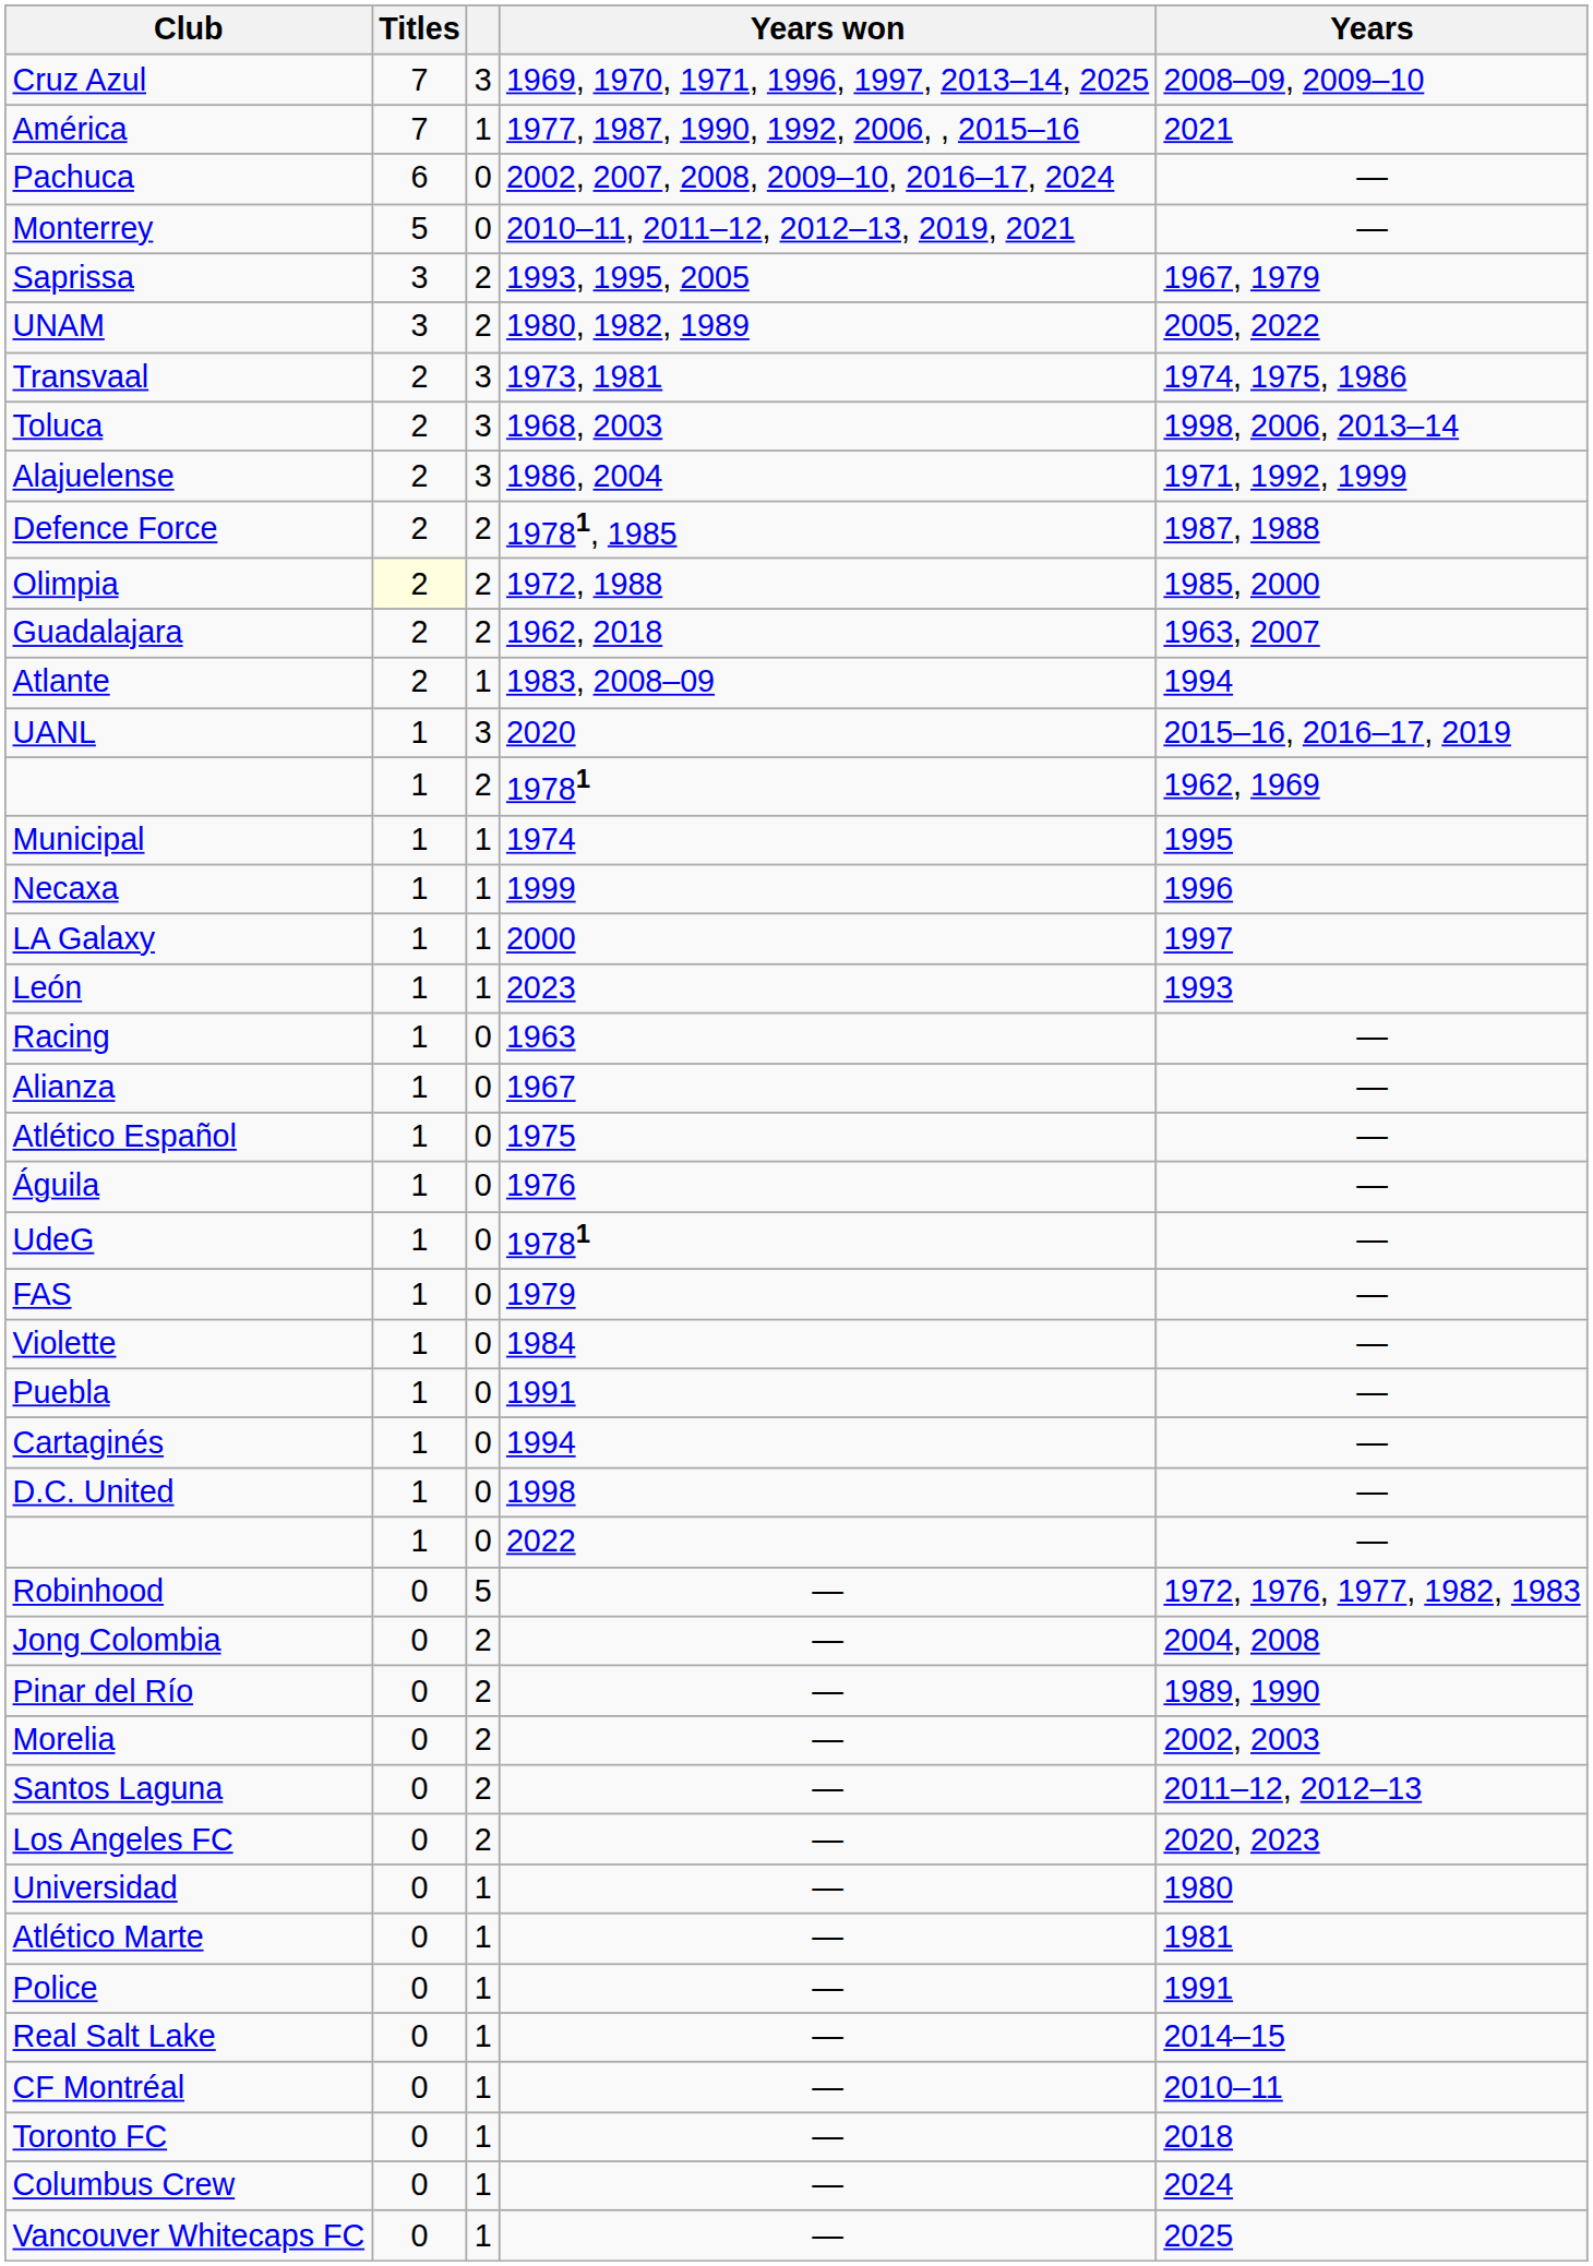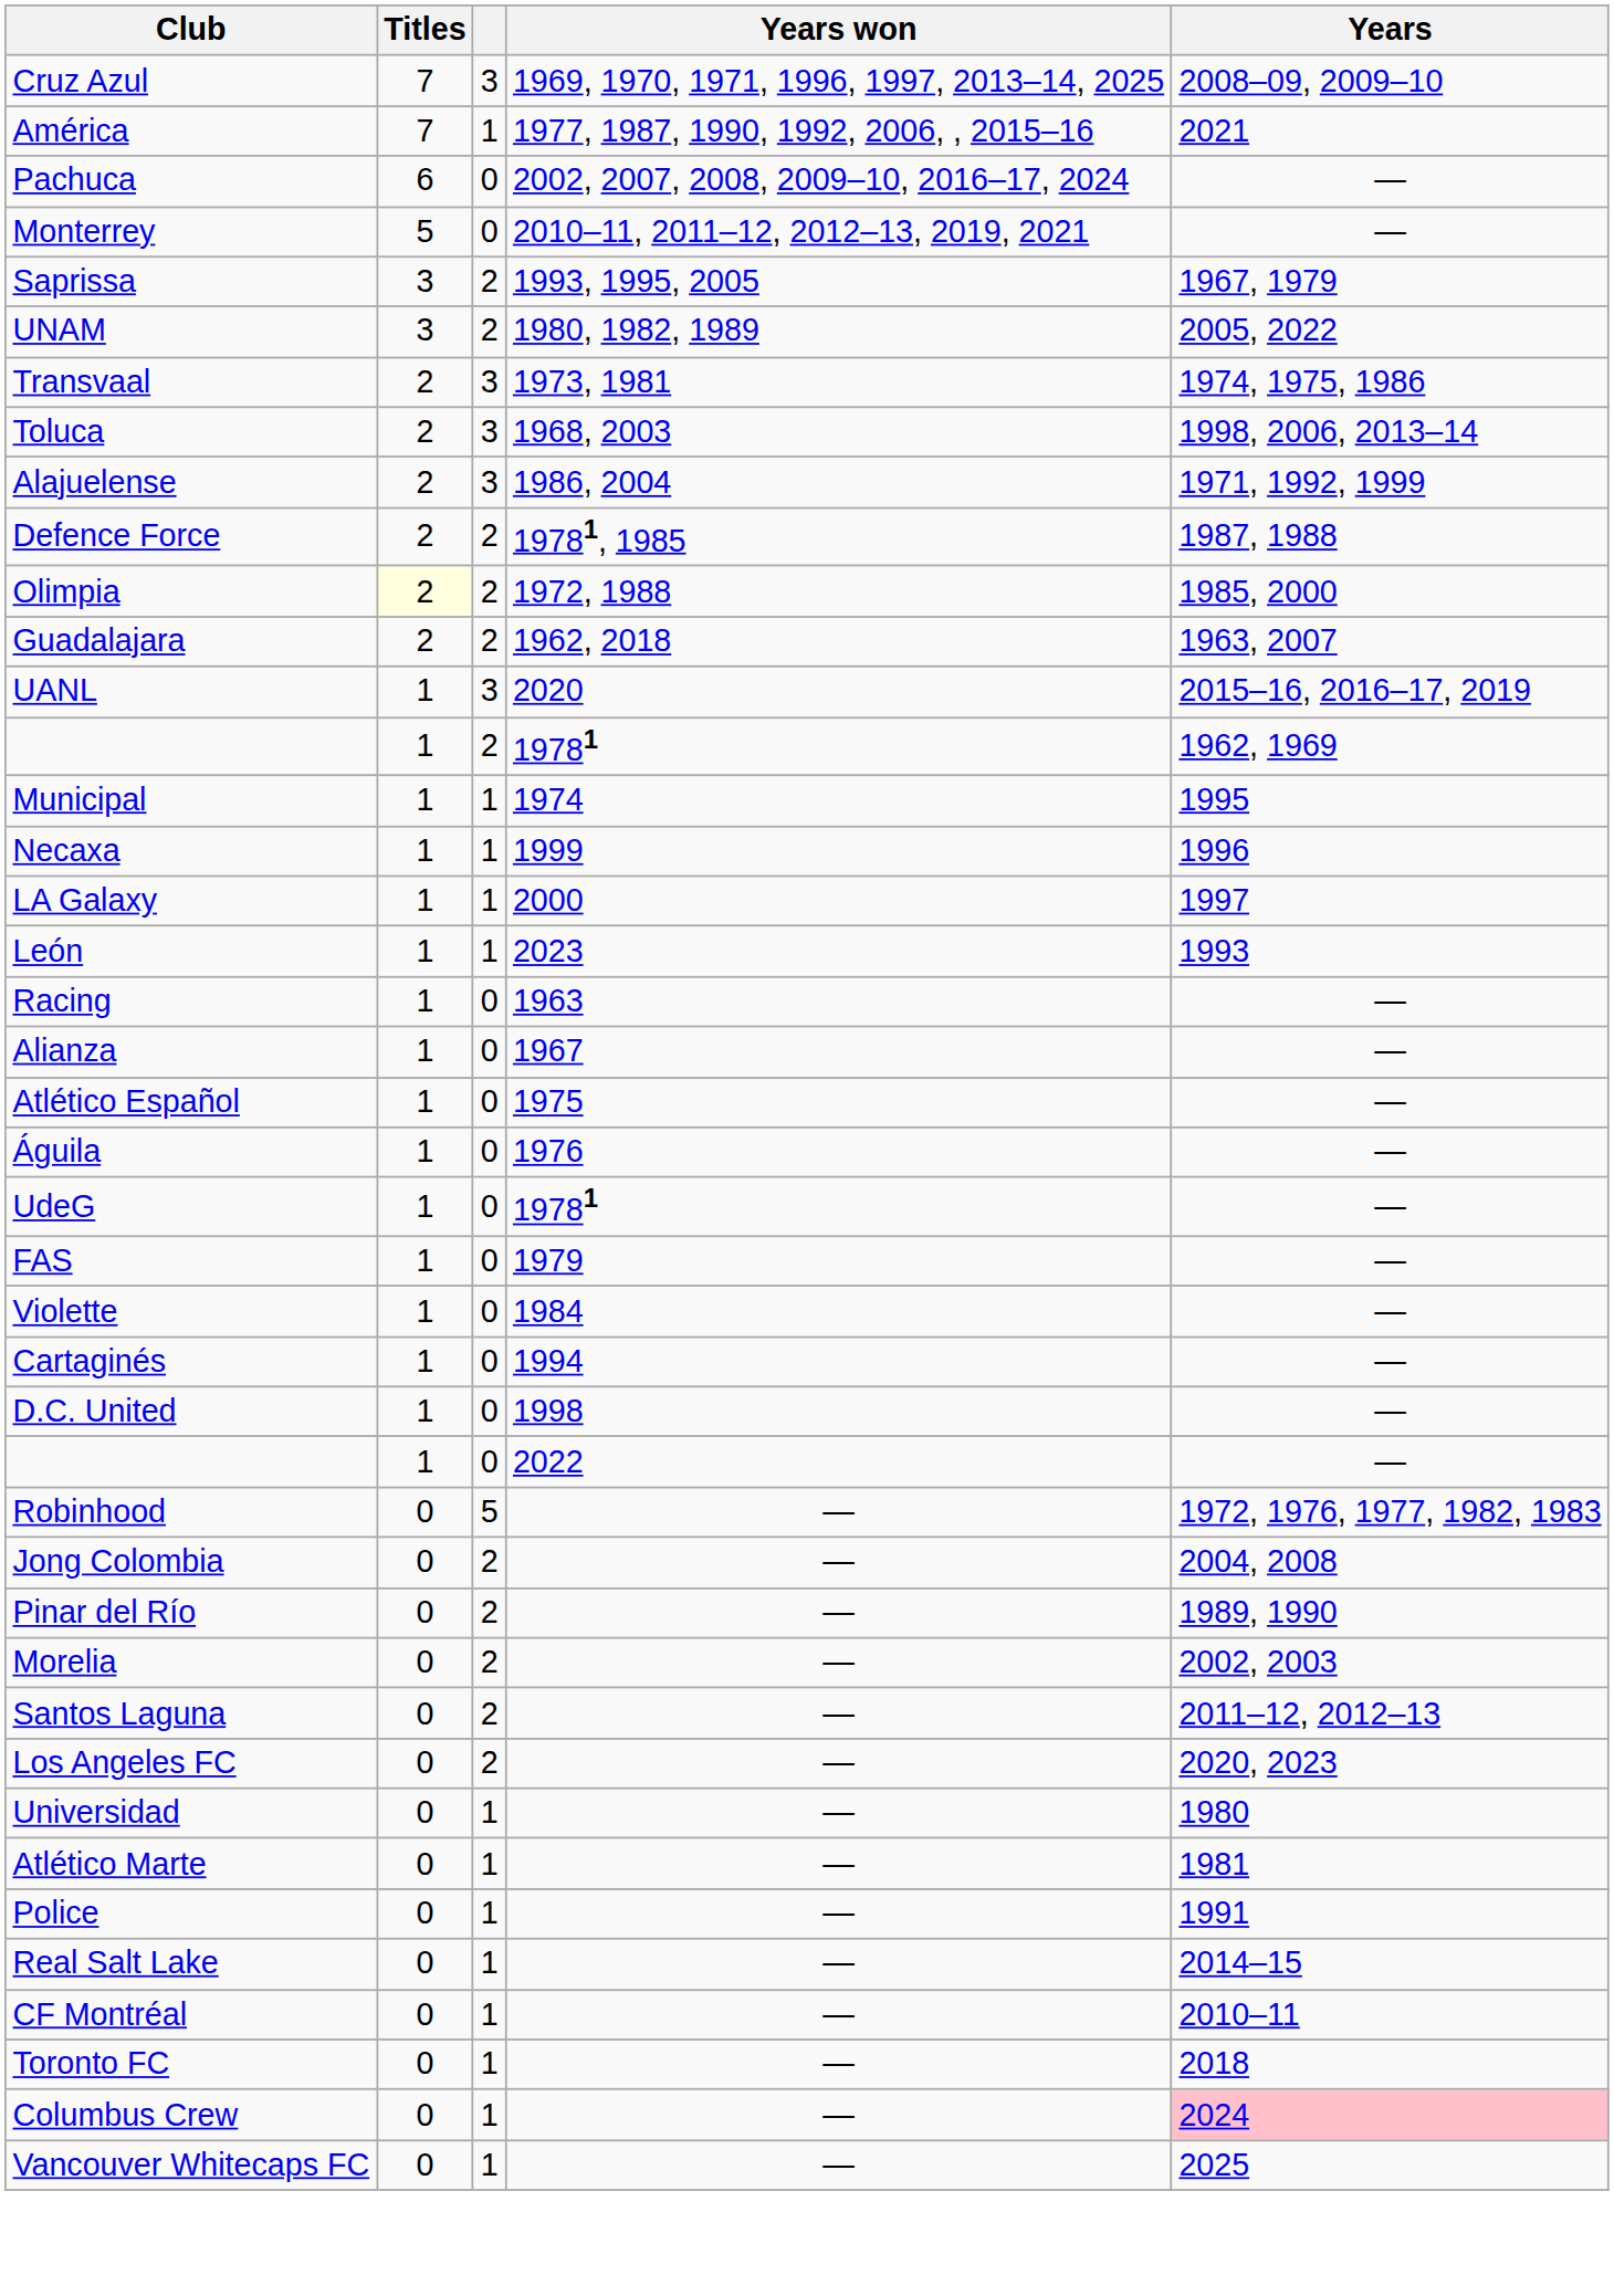 <table class="wikitable sortable" style="text-align: center;">
 <tr>
 <th>Club</th>
 <th>Titles</th>
 <th></th>
 <th>Years won</th>
 <th>Years </th>
 </tr>
 <tr>
 <td Align=left> <a href='#'>Cruz Azul</a></td>
 <td align=center>7</td>
 <td align=center>3</td>
 <td align=left><a href='#'>1969</a>, <a href='#'>1970</a>, <a href='#'>1971</a>, <a href='#'>1996</a>, <a href='#'>1997</a>, <a href='#'>2013–14</a>, <a href='#'>2025</a></td>
 <td align=left><a href='#'>2008–09</a>, <a href='#'>2009–10</a></td>
 </tr>
 <tr>
 <td Align=left> <a href='#'>América</a></td>
 <td align=center>7</td>
 <td align=center>1</td>
 <td align=left><a href='#'>1977</a>, <a href='#'>1987</a>, <a href='#'>1990</a>, <a href='#'>1992</a>, <a href='#'>2006</a>, , <a href='#'>2015–16</a></td>
 <td align=left><a href='#'>2021</a></td>
 </tr>
 <tr>
 <td Align=left> <a href='#'>Pachuca</a></td>
 <td align=center>6</td>
 <td align=center>0</td>
 <td align=left><a href='#'>2002</a>, <a href='#'>2007</a>, <a href='#'>2008</a>, <a href='#'>2009–10</a>, <a href='#'>2016–17</a>, <a href='#'>2024</a></td>
 <td>—</td>
 </tr>
 <tr>
 <td Align=left> <a href='#'>Monterrey</a></td>
 <td align=center>5</td>
 <td align=center>0</td>
 <td align=left><a href='#'>2010–11</a>, <a href='#'>2011–12</a>, <a href='#'>2012–13</a>, <a href='#'>2019</a>, <a href='#'>2021</a></td>
 <td>—</td>
 </tr>
 <tr>
 <td Align=left> <a href='#'>Saprissa</a></td>
 <td align=center>3</td>
 <td align=center>2</td>
 <td align=left><a href='#'>1993</a>, <a href='#'>1995</a>, <a href='#'>2005</a></td>
 <td align=left><a href='#'>1967</a>, <a href='#'>1979</a></td>
 </tr>
 <tr>
 <td Align=left> <a href='#'>UNAM</a></td>
 <td align=center>3</td>
 <td align=center>2</td>
 <td align=left><a href='#'>1980</a>, <a href='#'>1982</a>, <a href='#'>1989</a></td>
 <td align=left><a href='#'>2005</a>, <a href='#'>2022</a></td>
 </tr>
 <tr>
 <td Align=left> <a href='#'>Transvaal</a></td>
 <td align=center>2</td>
 <td align=center>3</td>
 <td align=left><a href='#'>1973</a>, <a href='#'>1981</a></td>
 <td align=left><a href='#'>1974</a>, <a href='#'>1975</a>, <a href='#'>1986</a></td>
 </tr>
 <tr>
 <td Align=left> <a href='#'>Toluca</a></td>
 <td align=center>2</td>
 <td align=center>3</td>
 <td align=left><a href='#'>1968</a>, <a href='#'>2003</a></td>
 <td align=left><a href='#'>1998</a>, <a href='#'>2006</a>, <a href='#'>2013–14</a></td>
 </tr>
 <tr>
 <td Align=left> <a href='#'>Alajuelense</a></td>
 <td align=center>2</td>
 <td align=center>3</td>
 <td align=left><a href='#'>1986</a>, <a href='#'>2004</a></td>
 <td align=left><a href='#'>1971</a>, <a href='#'>1992</a>, <a href='#'>1999</a></td>
 </tr>
 <tr>
 <td Align=left> <a href='#'>Defence Force</a></td>
 <td align=center>2</td>
 <td align=center>2</td>
 <td align=left><a href='#'>1978</a><sup><strong>1</strong></sup>, <a href='#'>1985</a></td>
 <td align=left><a href='#'>1987</a>, <a href='#'>1988</a></td>
 </tr>
 <tr>
 <td Align=left> <a href='#'>Olimpia</a></td>
 <td align=center style="background: lightyellow;">2</td>
 <td align=center>2</td>
 <td align=left><a href='#'>1972</a>, <a href='#'>1988</a></td>
 <td align=left><a href='#'>1985</a>, <a href='#'>2000</a></td>
 </tr>
 <tr>
 <td Align=left> <a href='#'>Guadalajara</a></td>
 <td align=center>2</td>
 <td align=center>2</td>
 <td align=left><a href='#'>1962</a>, <a href='#'>2018</a></td>
 <td align=left><a href='#'>1963</a>, <a href='#'>2007</a></td>
 </tr>
 <tr>
-<td Align=left> <a href='#'>Atlante</a></td>
-<td align=center>2</td>
-<td align=center>1</td>
-<td align=left><a href='#'>1983</a>, <a href='#'>2008–09</a></td>
-<td align=left><a href='#'>1994</a></td>
-</tr>
-<tr>
 <td Align=left> <a href='#'>UANL</a></td>
 <td align=center>1</td>
 <td align=center>3</td>
 <td align=left><a href='#'>2020</a></td>
 <td align=left><a href='#'>2015–16</a>, <a href='#'>2016–17</a>, <a href='#'>2019</a></td>
 </tr>
 <tr>
 <td Align=left></td>
 <td align=center>1</td>
 <td align=center>2</td>
 <td align=left><a href='#'>1978</a><sup><strong>1</strong></sup></td>
 <td align=left><a href='#'>1962</a>, <a href='#'>1969</a></td>
 </tr>
 <tr>
 <td Align=left> <a href='#'>Municipal</a></td>
 <td align=center>1</td>
 <td align=center>1</td>
 <td align=left><a href='#'>1974</a></td>
 <td align=left><a href='#'>1995</a></td>
 </tr>
 <tr>
 <td Align=left> <a href='#'>Necaxa</a></td>
 <td align="center">1</td>
 <td align="center">1</td>
 <td align=left><a href='#'>1999</a></td>
 <td align=left><a href='#'>1996</a></td>
 </tr>
 <tr>
 <td Align=left> <a href='#'>LA Galaxy</a></td>
 <td align=center>1</td>
 <td align=center>1</td>
 <td align=left><a href='#'>2000</a></td>
 <td align=left><a href='#'>1997</a></td>
 </tr>
 <tr>
 <td Align=left> <a href='#'>León</a></td>
 <td align=center>1</td>
 <td align=center>1</td>
 <td align=left><a href='#'>2023</a></td>
 <td align=left><a href='#'>1993</a></td>
 </tr>
 <tr>
 <td Align=left> <a href='#'>Racing</a></td>
 <td align=center>1</td>
 <td align=center>0</td>
 <td align=left><a href='#'>1963</a></td>
 <td>—</td>
 </tr>
 <tr>
 <td Align=left> <a href='#'>Alianza</a></td>
 <td align=center>1</td>
 <td align=center>0</td>
 <td align=left><a href='#'>1967</a></td>
 <td>—</td>
 </tr>
 <tr>
 <td Align=left> <a href='#'>Atlético Español</a></td>
 <td align=center>1</td>
 <td align=center>0</td>
 <td align=left><a href='#'>1975</a></td>
 <td>—</td>
 </tr>
 <tr>
 <td Align=left> <a href='#'>Águila</a></td>
 <td align=center>1</td>
 <td align=center>0</td>
 <td align=left><a href='#'>1976</a></td>
 <td>—</td>
 </tr>
 <tr>
 <td Align=left> <a href='#'>UdeG</a></td>
 <td align=center>1</td>
 <td align=center>0</td>
 <td align=left><a href='#'>1978</a><sup><strong>1</strong></sup></td>
 <td>—</td>
 </tr>
 <tr>
 <td Align=left> <a href='#'>FAS</a></td>
 <td align=center>1</td>
 <td align=center>0</td>
 <td align=left><a href='#'>1979</a></td>
 <td>—</td>
 </tr>
 <tr>
 <td Align=left> <a href='#'>Violette</a></td>
 <td align=center>1</td>
 <td align=center>0</td>
 <td align=left><a href='#'>1984</a></td>
-<td>—</td>
-</tr>
-<tr>
-<td Align=left> <a href='#'>Puebla</a></td>
-<td align=center>1</td>
-<td align=center>0</td>
-<td align=left><a href='#'>1991</a></td>
 <td>—</td>
 </tr>
 <tr>
 <td Align=left> <a href='#'>Cartaginés</a></td>
 <td align=center>1</td>
 <td align=center>0</td>
 <td align=left><a href='#'>1994</a></td>
 <td>—</td>
 </tr>
 <tr>
 <td Align=left> <a href='#'>D.C. United</a></td>
 <td align=center>1</td>
 <td align=center>0</td>
 <td align=left><a href='#'>1998</a></td>
 <td>—</td>
 </tr>
 <tr>
 <td Align=left></td>
 <td align=center>1</td>
 <td align=center>0</td>
 <td align=left><a href='#'>2022</a></td>
 <td>—</td>
 </tr>
 <tr>
 <td Align=left> <a href='#'>Robinhood</a></td>
 <td align=center>0</td>
 <td align=center>5</td>
 <td>—</td>
 <td align=left><a href='#'>1972</a>, <a href='#'>1976</a>, <a href='#'>1977</a>, <a href='#'>1982</a>, <a href='#'>1983</a></td>
 </tr>
 <tr>
 <td Align=left> <a href='#'>Jong Colombia</a></td>
 <td align=center>0</td>
 <td align=center>2</td>
 <td>—</td>
 <td align=left><a href='#'>2004</a>, <a href='#'>2008</a></td>
 </tr>
 <tr>
 <td Align=left> <a href='#'>Pinar del Río</a></td>
 <td align=center>0</td>
 <td align=center>2</td>
 <td>—</td>
 <td align=left><a href='#'>1989</a>, <a href='#'>1990</a></td>
 </tr>
 <tr>
 <td Align=left> <a href='#'>Morelia</a></td>
 <td align=center>0</td>
 <td align=center>2</td>
 <td>—</td>
 <td align=left><a href='#'>2002</a>, <a href='#'>2003</a></td>
 </tr>
 <tr>
 <td Align=left> <a href='#'>Santos Laguna</a></td>
 <td align=center>0</td>
 <td align=center>2</td>
 <td>—</td>
 <td align=left><a href='#'>2011–12</a>, <a href='#'>2012–13</a></td>
 </tr>
 <tr>
 <td Align=left> <a href='#'>Los Angeles FC</a></td>
 <td align=center>0</td>
 <td align=center>2</td>
 <td>—</td>
 <td align=left><a href='#'>2020</a>, <a href='#'>2023</a></td>
 </tr>
 <tr>
 <td Align=left> <a href='#'>Universidad</a></td>
 <td align=center>0</td>
 <td align=center>1</td>
 <td>—</td>
 <td align=left><a href='#'>1980</a></td>
 </tr>
 <tr>
 <td Align=left> <a href='#'>Atlético Marte</a></td>
 <td align=center>0</td>
 <td align=center>1</td>
 <td>—</td>
 <td align=left><a href='#'>1981</a></td>
 </tr>
 <tr>
 <td Align=left> <a href='#'>Police</a></td>
 <td align=center>0</td>
 <td align=center>1</td>
 <td>—</td>
 <td align=left><a href='#'>1991</a></td>
 </tr>
 <tr>
 <td Align=left> <a href='#'>Real Salt Lake</a></td>
 <td align=center>0</td>
 <td align=center>1</td>
 <td>—</td>
 <td align=left><a href='#'>2014–15</a></td>
 </tr>
 <tr>
 <td Align=left> <a href='#'>CF Montréal</a></td>
 <td align=center>0</td>
 <td align=center>1</td>
 <td>—</td>
 <td align=left><a href='#'>2010–11</a></td>
 </tr>
 <tr>
 <td Align=left> <a href='#'>Toronto FC</a></td>
 <td align=center>0</td>
 <td align=center>1</td>
 <td>—</td>
 <td align=left><a href='#'>2018</a></td>
 </tr>
 <tr>
 <td Align=left> <a href='#'>Columbus Crew</a></td>
 <td align=center>0</td>
 <td align=center>1</td>
 <td>—</td>
-<td align=left><a href='#'>2024</a></td>
+<td align=left style="background: pink;"><a href='#'>2024</a></td>
 </tr>
 <tr>
 <td Align=left> <a href='#'>Vancouver Whitecaps FC</a></td>
 <td align=center>0</td>
 <td align=center>1</td>
 <td>—</td>
 <td align=left><a href='#'>2025</a></td>
 </tr>
 </table>
